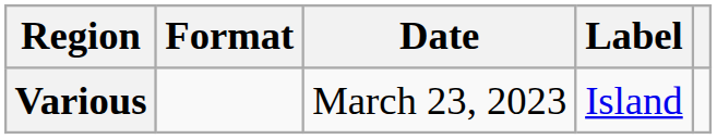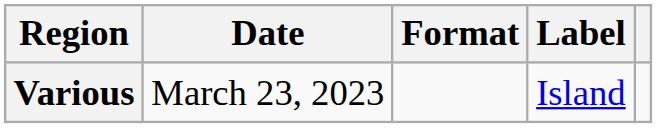 <table class="wikitable plainrowheaders">
 <tr>
 <th scope="col">Region</th>
+<th scope="col">Date</th>
 <th scope="col">Format</th>
-<th scope="col">Date</th>
 <th scope="col">Label</th>
 <th scope="col"></th>
 </tr>
 <tr>
 <th scope="row">Various</th>
+<td>March 23, 2023</td>
 <td></td>
-<td>March 23, 2023</td>
 <td><a href='#'>Island</a></td>
 <td align="center"></td>
 </tr>
 </table>
